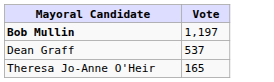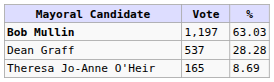 <table class="wikitable">
 <tr>
 <th style="background:#ddf; width:200px;">Mayoral Candidate</th>
 <th style="background:#ddf; width:50px;">Vote</th>
+<th style="background:#ddf; width:30px;">%</th>
 </tr>
 <tr>
 <td><strong>Bob Mullin</strong></td>
 <td>1,197</td>
+<td>63.03</td>
 </tr>
 <tr>
 <td>Dean Graff</td>
 <td>537</td>
+<td>28.28</td>
 </tr>
 <tr>
 <td>Theresa Jo-Anne O'Heir</td>
 <td>165</td>
+<td>8.69</td>
 </tr>
 </table>
